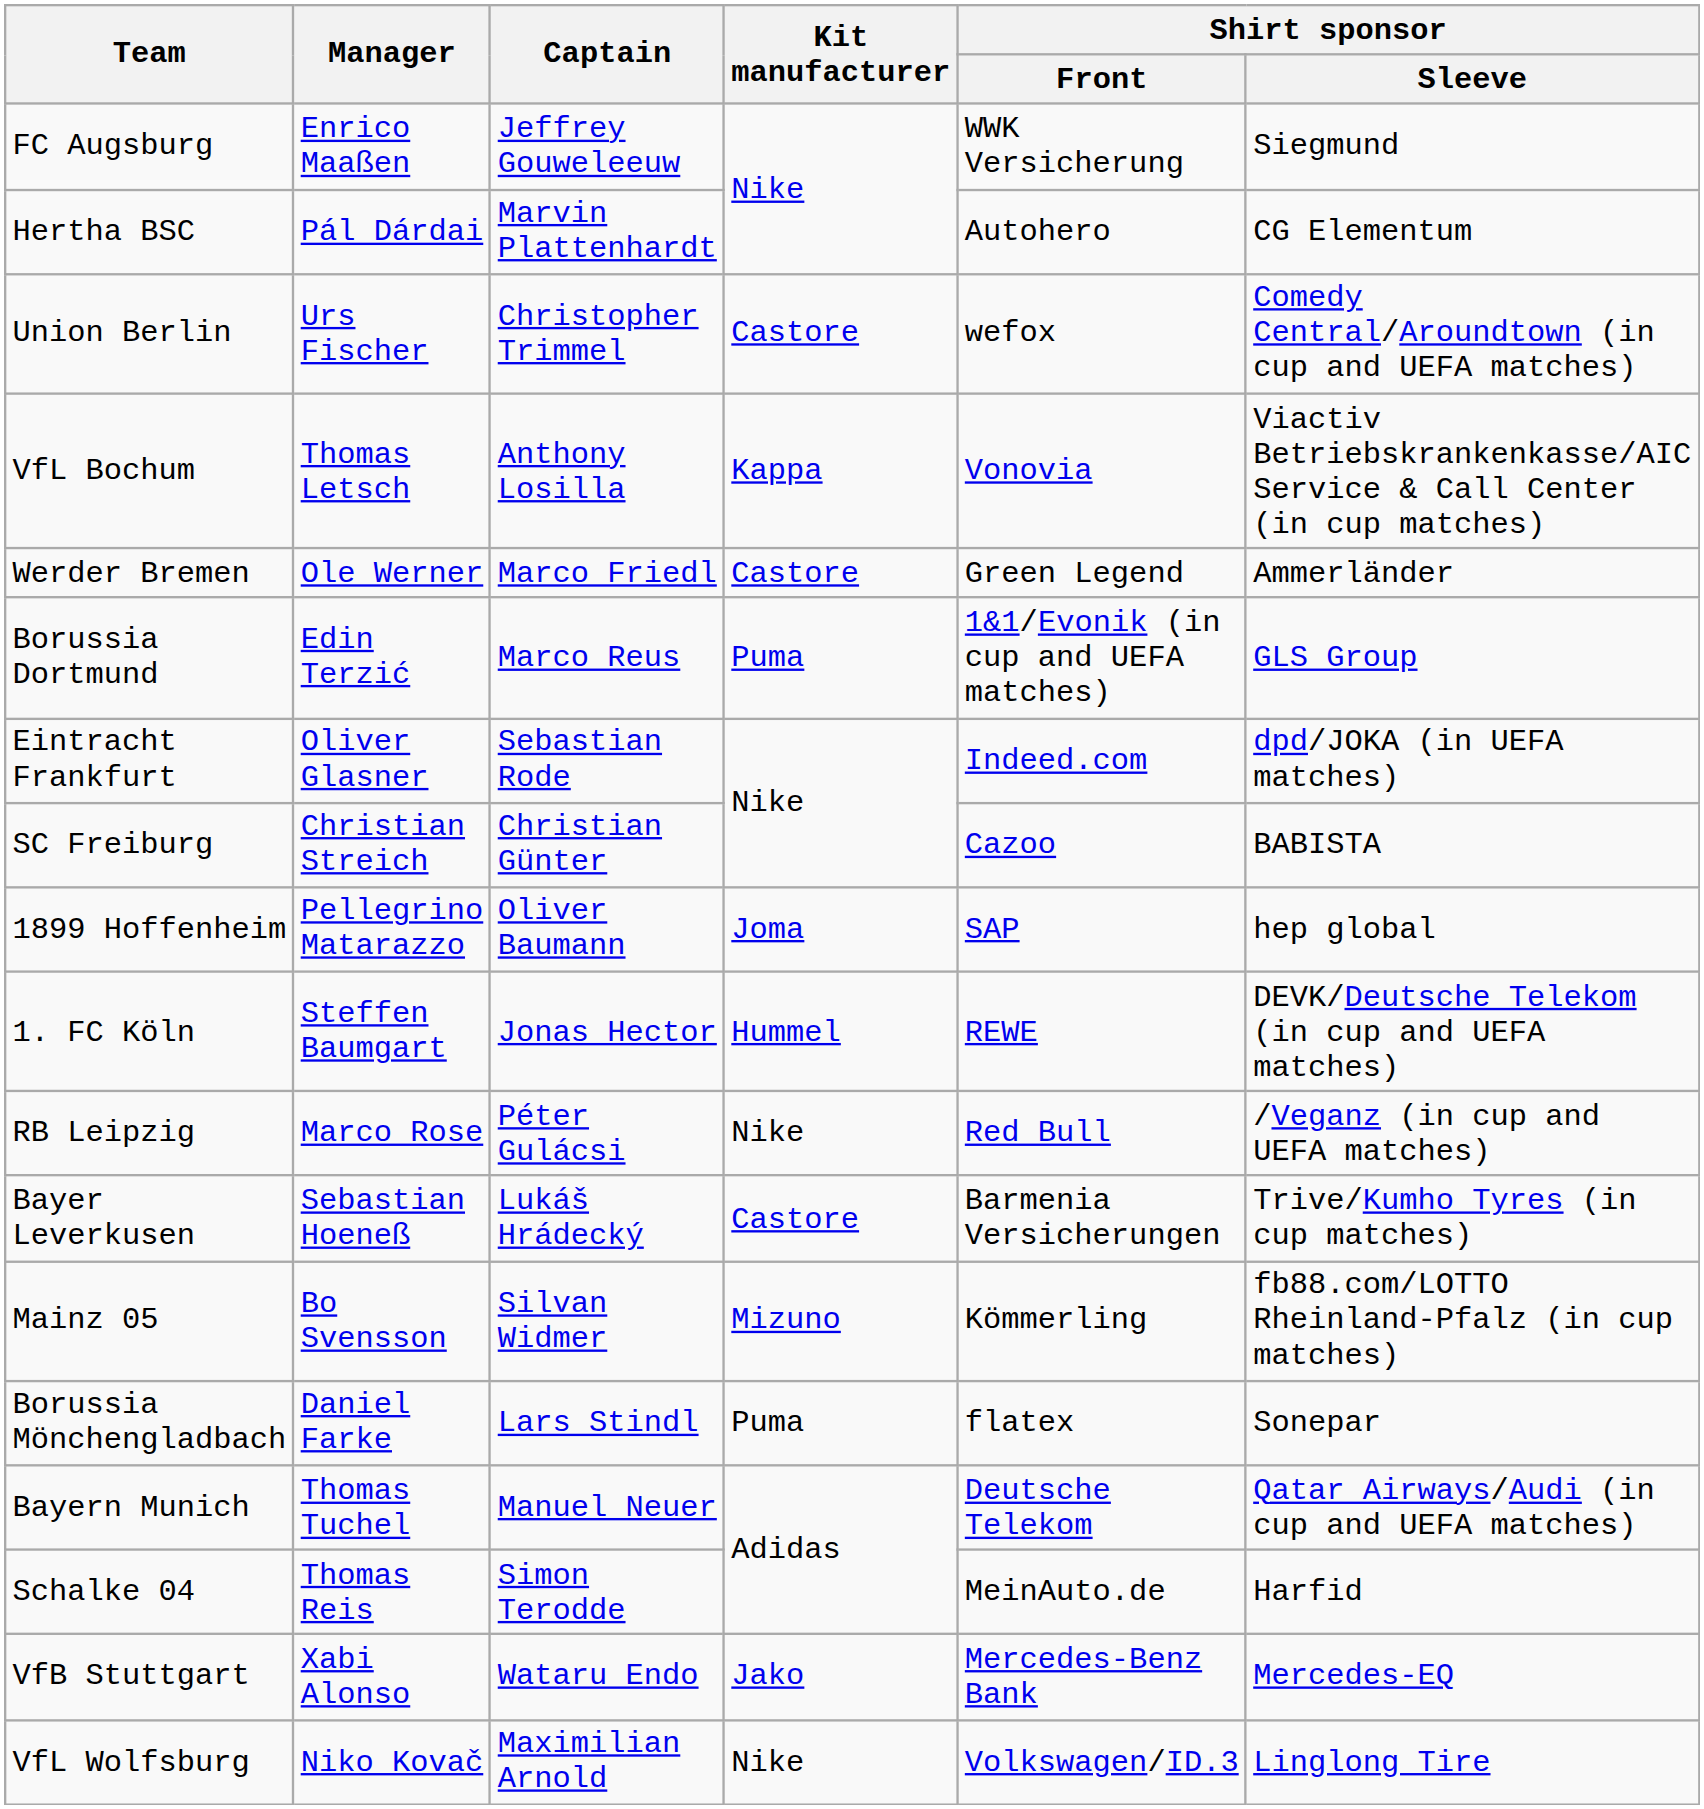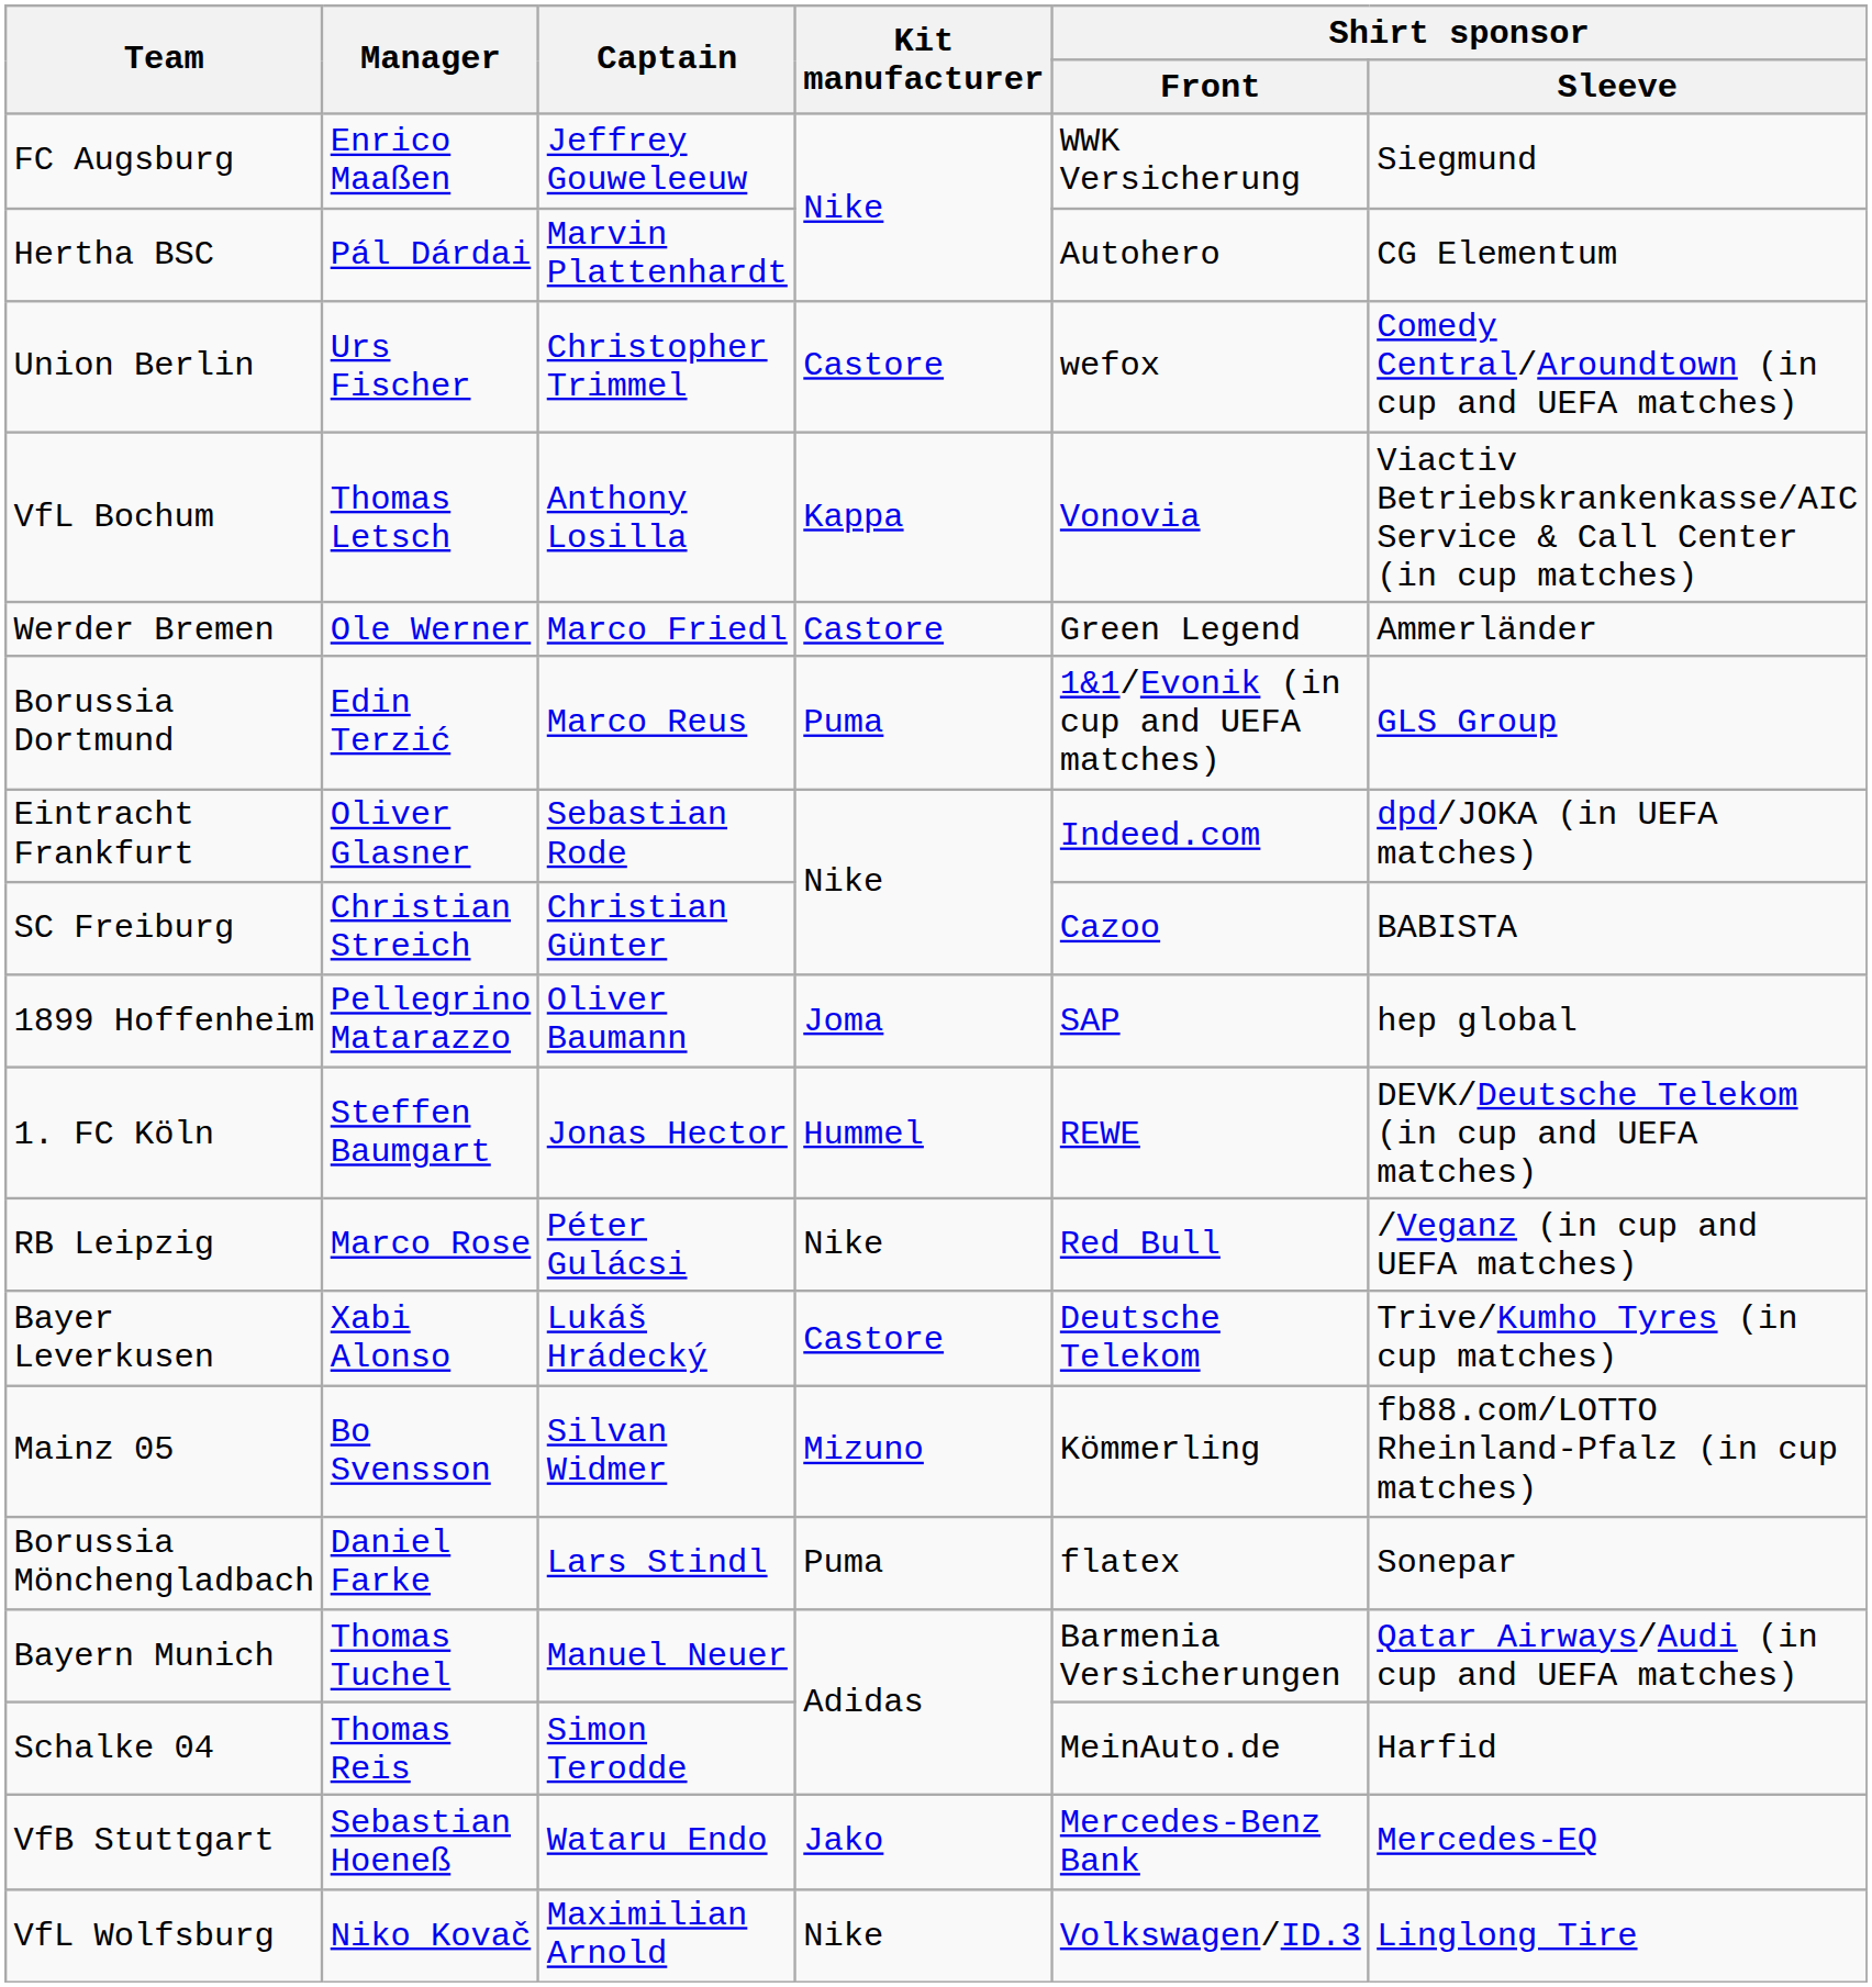 <table class="wikitable sortable">
 <tr>
 <th rowspan="2">Team</th>
 <th rowspan="2">Manager</th>
 <th rowspan="2">Captain</th>
 <th rowspan="2">Kit manufacturer</th>
 <th colspan="2">Shirt sponsor</th>
 </tr>
 <tr>
 <th>Front</th>
 <th>Sleeve</th>
 </tr>
 <tr>
 <td data-sort-value="Augsburg">FC Augsburg</td>
 <td data-sort-value="Maassen, Enrico"> <a href='#'>Enrico Maaßen</a></td>
 <td data-sort-value="Gouweleeuw, Jeffrey"> <a href='#'>Jeffrey Gouweleeuw</a></td>
 <td rowspan="2"><a href='#'>Nike</a></td>
 <td>WWK Versicherung</td>
 <td>Siegmund</td>
 </tr>
 <tr>
 <td data-sort-value="Berlin, Hertha">Hertha BSC</td>
 <td data-sort-value="Dardai, Pal"> <a href='#'>Pál Dárdai</a></td>
 <td data-sort-value="Plattenhardt, Marvin"> <a href='#'>Marvin Plattenhardt</a></td>
 <td>Autohero</td>
 <td>CG Elementum</td>
 </tr>
 <tr>
 <td data-sort-value="Berlin, Union">Union Berlin</td>
 <td data-sort-value="Fischer, Urs"> <a href='#'>Urs Fischer</a></td>
 <td data-sort-value="Trimmel, Christopher"> <a href='#'>Christopher Trimmel</a></td>
 <td><a href='#'>Castore</a></td>
 <td>wefox</td>
 <td><a href='#'>Comedy Central</a>/<a href='#'>Aroundtown</a> (in cup and UEFA matches)</td>
 </tr>
 <tr>
 <td data-sort-value="Bochum">VfL Bochum</td>
 <td data-sort-value="Letsch, Thomas"> <a href='#'>Thomas Letsch</a></td>
 <td data-sort-value="Losilla, Anthony"> <a href='#'>Anthony Losilla</a></td>
 <td><a href='#'>Kappa</a></td>
 <td><a href='#'>Vonovia</a></td>
 <td>Viactiv Betriebskrankenkasse/AIC Service & Call Center (in cup matches)</td>
 </tr>
 <tr>
 <td data-sort-value="Bremen">Werder Bremen</td>
 <td data-sort-value="Werner, Ole"> <a href='#'>Ole Werner</a></td>
 <td data-sort-value="Friedl, Marco"> <a href='#'>Marco Friedl</a></td>
 <td><a href='#'>Castore</a></td>
 <td>Green Legend</td>
 <td>Ammerländer</td>
 </tr>
 <tr>
 <td data-sort-value="Dortmund">Borussia Dortmund</td>
 <td data-sort-value="Terzic, Edin"> <a href='#'>Edin Terzić</a></td>
 <td data-sort-value="Reus, Marco"> <a href='#'>Marco Reus</a></td>
 <td><a href='#'>Puma</a></td>
 <td><a href='#'>1&1</a>/<a href='#'>Evonik</a> (in cup and UEFA matches)</td>
 <td><a href='#'>GLS Group</a></td>
 </tr>
 <tr>
 <td data-sort-value="Frankfurt">Eintracht Frankfurt</td>
 <td data-sort-value="Glasner, Oliver"> <a href='#'>Oliver Glasner</a></td>
 <td data-sort-value="Rode, Sebastian"> <a href='#'>Sebastian Rode</a></td>
 <td rowspan="2">Nike</td>
 <td><a href='#'>Indeed.com</a></td>
 <td><a href='#'>dpd</a>/JOKA (in UEFA matches)</td>
 </tr>
 <tr>
 <td data-sort-value="Freiburg">SC Freiburg</td>
 <td data-sort-value="Streich, Christian"> <a href='#'>Christian Streich</a></td>
 <td data-sort-value="Gunter, Christian"> <a href='#'>Christian Günter</a></td>
 <td><a href='#'>Cazoo</a></td>
 <td>BABISTA</td>
 </tr>
 <tr>
 <td data-sort-value="Hoffenheim">1899 Hoffenheim</td>
 <td data-sort-value= "Matarazzo, Pellegrino"> <a href='#'>Pellegrino Matarazzo</a></td>
 <td data-sort-value="Baumann, Oliver"> <a href='#'>Oliver Baumann</a></td>
 <td><a href='#'>Joma</a></td>
 <td><a href='#'>SAP</a></td>
 <td>hep global</td>
 </tr>
 <tr>
 <td data-sort-value="Koln">1. FC Köln</td>
 <td data-sort-value="Baumgart, Steffen"> <a href='#'>Steffen Baumgart</a></td>
 <td data-sort-value="Hector, Jonas"> <a href='#'>Jonas Hector</a></td>
 <td><a href='#'>Hummel</a></td>
 <td><a href='#'>REWE</a></td>
 <td>DEVK/<a href='#'>Deutsche Telekom</a> (in cup and UEFA matches)</td>
 </tr>
 <tr>
 <td data-sort-value="Leipzig">RB Leipzig</td>
 <td data-sort-value="Tedesco, Domenico"> <a href='#'>Marco Rose</a></td>
 <td data-sort-value="Gulacsi, Peter"> <a href='#'>Péter Gulácsi</a></td>
 <td>Nike</td>
 <td><a href='#'>Red Bull</a></td>
 <td>/<a href='#'>Veganz</a> (in cup and UEFA matches)</td>
 </tr>
 <tr>
 <td data-sort-value="Leverkusen">Bayer Leverkusen</td>
-<td data-sort-value="Hoeneß, Sebastian"> <a href='#'>Sebastian Hoeneß</a></td>
+<td data-sort-value="Alonso, Xabi"> <a href='#'>Xabi Alonso</a></td>
 <td data-sort-value="Hradecky, Lukas"> <a href='#'>Lukáš Hrádecký</a></td>
 <td><a href='#'>Castore</a></td>
-<td>Barmenia Versicherungen</td>
+<td><a href='#'>Deutsche Telekom</a></td>
 <td>Trive/<a href='#'>Kumho Tyres</a> (in cup matches)</td>
 </tr>
 <tr>
 <td data-sort-value="Mainz">Mainz 05</td>
 <td data-sort-value="Siewert, Jan"> <a href='#'>Bo Svensson</a></td>
 <td data-sort-value="Widmer, Silvan"> <a href='#'>Silvan Widmer</a></td>
 <td><a href='#'>Mizuno</a></td>
 <td>Kömmerling</td>
 <td>fb88.com/LOTTO Rheinland-Pfalz (in cup matches)</td>
 </tr>
 <tr>
 <td data-sort-value="Monchengladbach">Borussia Mönchengladbach</td>
 <td data-sort-value="Farke, Daniel"> <a href='#'>Daniel Farke</a></td>
 <td data-sort-value="Stindl, Lars"> <a href='#'>Lars Stindl</a></td>
 <td>Puma</td>
 <td>flatex</td>
 <td>Sonepar</td>
 </tr>
 <tr>
 <td data-sort-value="Munich">Bayern Munich</td>
 <td data-sort-value="Tuchel, Thomas"> <a href='#'>Thomas Tuchel</a></td>
 <td data-sort-value="Neuer, Manuel"> <a href='#'>Manuel Neuer</a></td>
 <td rowspan="2">Adidas</td>
-<td><a href='#'>Deutsche Telekom</a></td>
+<td>Barmenia Versicherungen</td>
 <td><a href='#'>Qatar Airways</a>/<a href='#'>Audi</a> (in cup and UEFA matches)</td>
 </tr>
 <tr>
 <td data-sort-value="Schalke">Schalke 04</td>
 <td data-sort-value="Reis, Thomas"> <a href='#'>Thomas Reis</a></td>
 <td data-sort-value="Terodde, Simon"> <a href='#'>Simon Terodde</a></td>
 <td>MeinAuto.de</td>
 <td>Harfid</td>
 </tr>
 <tr>
 <td data-sort-value="Stuttgart">VfB Stuttgart</td>
-<td data-sort-value="Alonso, Xabi"> <a href='#'>Xabi Alonso</a></td>
+<td data-sort-value="Hoeneß, Sebastian"> <a href='#'>Sebastian Hoeneß</a></td>
 <td data-sort-value="Endo, Wataru"> <a href='#'>Wataru Endo</a></td>
 <td><a href='#'>Jako</a></td>
 <td><a href='#'>Mercedes-Benz Bank</a></td>
 <td><a href='#'>Mercedes-EQ</a></td>
 </tr>
 <tr>
 <td data-sort-value="Wolfsburg">VfL Wolfsburg</td>
 <td data-sort-value="Kovac, Niko"> <a href='#'>Niko Kovač</a></td>
 <td data-sort-value="Arnold, Maximilian"> <a href='#'>Maximilian Arnold</a></td>
 <td>Nike</td>
 <td><a href='#'>Volkswagen</a>/<a href='#'>ID.3</a></td>
 <td><a href='#'>Linglong Tire</a></td>
 </tr>
 </table>
